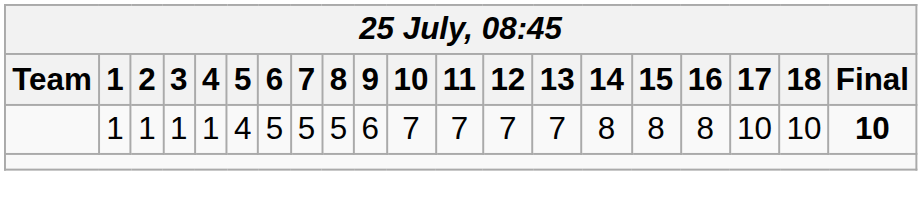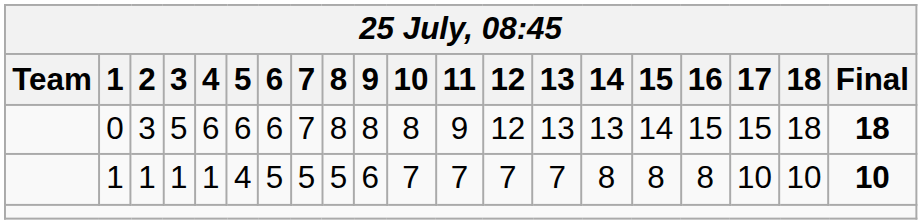 <table class=wikitable style="text-align:center; width: 55%">
 <tr>
 <th colspan=20><em>25 July, 08:45</em></th>
 </tr>
 <tr>
 <th>Team</th>
 <th>1</th>
 <th>2</th>
 <th>3</th>
 <th>4</th>
 <th>5</th>
 <th>6</th>
 <th>7</th>
 <th>8</th>
 <th>9</th>
 <th>10</th>
 <th>11</th>
 <th>12</th>
 <th>13</th>
 <th>14</th>
 <th>15</th>
 <th>16</th>
 <th>17</th>
 <th>18</th>
 <th>Final</th>
 </tr>
 <tr>
+<td align=left><strong></strong></td>
+<td>0</td>
+<td>3</td>
+<td>5</td>
+<td>6</td>
+<td>6</td>
+<td>6</td>
+<td>7</td>
+<td>8</td>
+<td>8</td>
+<td>8</td>
+<td>9</td>
+<td>12</td>
+<td>13</td>
+<td>13</td>
+<td>14</td>
+<td>15</td>
+<td>15</td>
+<td>18</td>
+<td><strong>18</strong></td>
+</tr>
+<tr>
 <td align=left></td>
 <td>1</td>
 <td>1</td>
 <td>1</td>
 <td>1</td>
 <td>4</td>
 <td>5</td>
 <td>5</td>
 <td>5</td>
 <td>6</td>
 <td>7</td>
 <td>7</td>
 <td>7</td>
 <td>7</td>
 <td>8</td>
 <td>8</td>
 <td>8</td>
 <td>10</td>
 <td>10</td>
 <td><strong>10</strong></td>
 </tr>
 <tr>
 <td colspan=20></td>
 </tr>
 </table>
